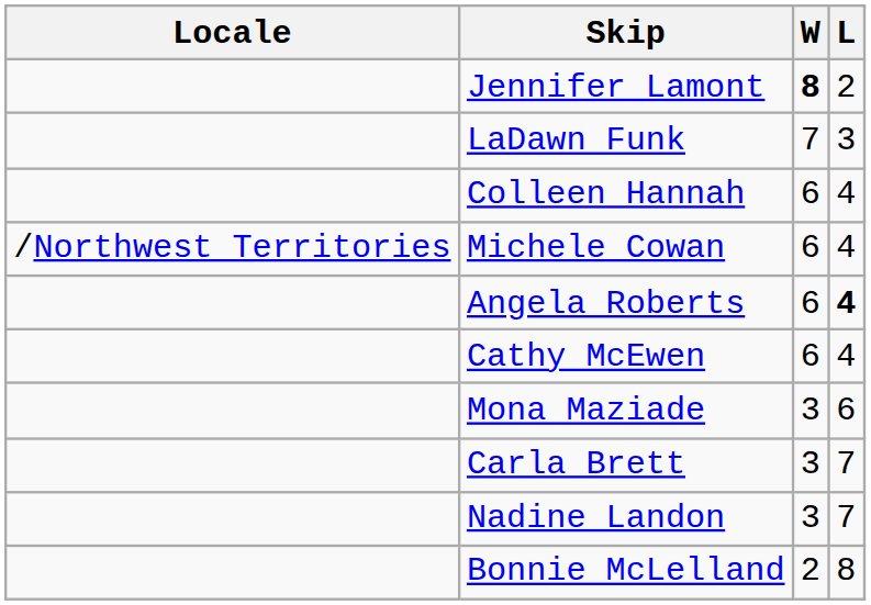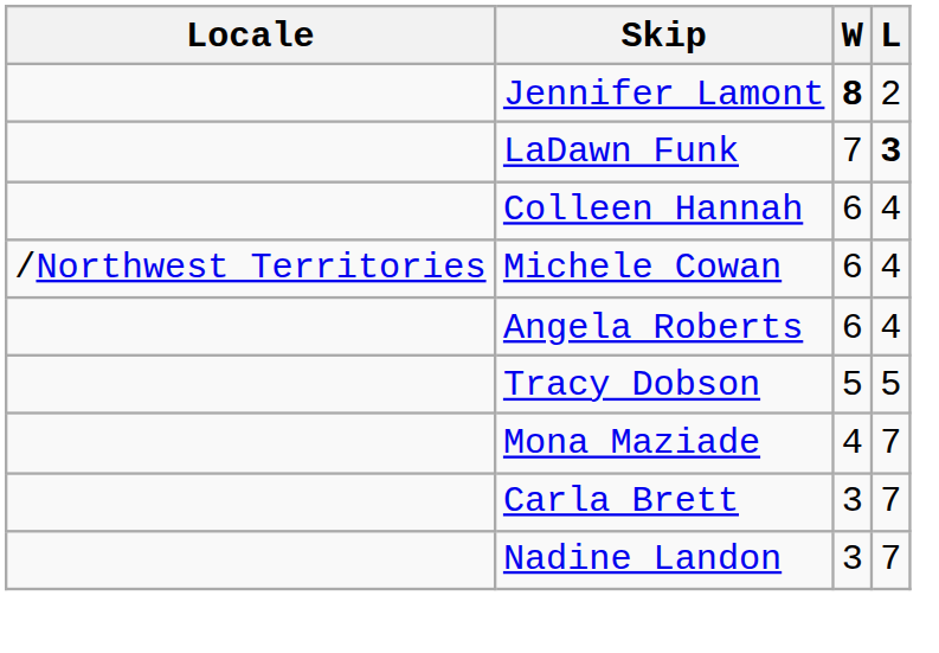 <table class="wikitable" border="1">
 <tr>
 <th>Locale</th>
 <th>Skip</th>
 <th>W</th>
 <th>L</th>
 </tr>
 <tr>
 <td></td>
 <td><a href='#'>Jennifer Lamont</a></td>
 <td><strong>8</strong></td>
 <td>2</td>
 </tr>
 <tr>
 <td></td>
 <td><a href='#'>LaDawn Funk</a></td>
 <td>7</td>
-<td>3</td>
+<td><strong>3</strong></td>
 </tr>
 <tr>
 <td></td>
 <td><a href='#'>Colleen Hannah</a></td>
 <td>6</td>
 <td>4</td>
 </tr>
 <tr>
 <td>/<a href='#'>Northwest Territories</a></td>
 <td><a href='#'>Michele Cowan</a></td>
 <td>6</td>
 <td>4</td>
 </tr>
 <tr>
 <td></td>
 <td><a href='#'>Angela Roberts</a></td>
 <td>6</td>
-<td><strong>4</strong></td>
-</tr>
-<tr>
-<td></td>
-<td><a href='#'>Cathy McEwen</a></td>
-<td>6</td>
 <td>4</td>
 </tr>
 <tr>
 <td></td>
+<td><a href='#'>Tracy Dobson</a></td>
+<td>5</td>
+<td>5</td>
+</tr>
+<tr>
+<td></td>
 <td><a href='#'>Mona Maziade</a></td>
-<td>3</td>
-<td>6</td>
+<td>4</td>
+<td>7</td>
 </tr>
 <tr>
 <td></td>
 <td><a href='#'>Carla Brett</a></td>
 <td>3</td>
 <td>7</td>
 </tr>
 <tr>
 <td></td>
 <td><a href='#'>Nadine Landon</a></td>
 <td>3</td>
 <td>7</td>
 </tr>
-<tr>
-<td></td>
-<td><a href='#'>Bonnie McLelland</a></td>
-<td>2</td>
-<td>8</td>
-</tr>
 </table>
